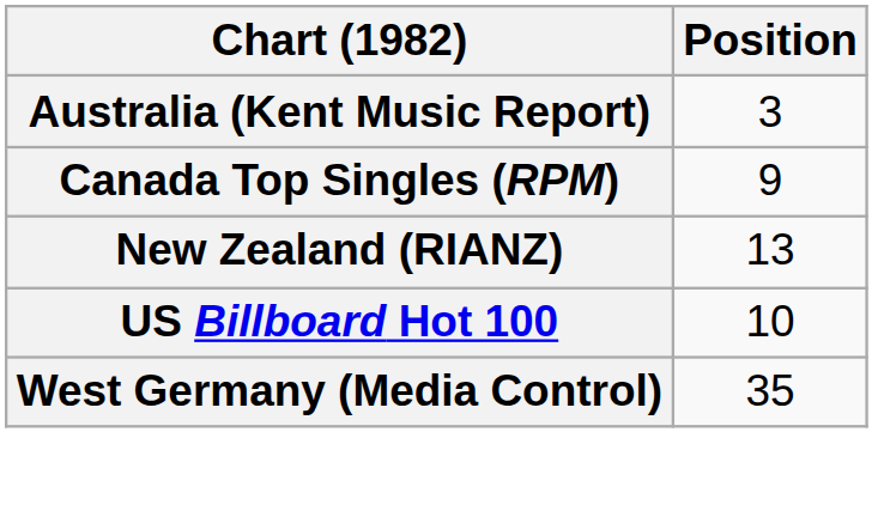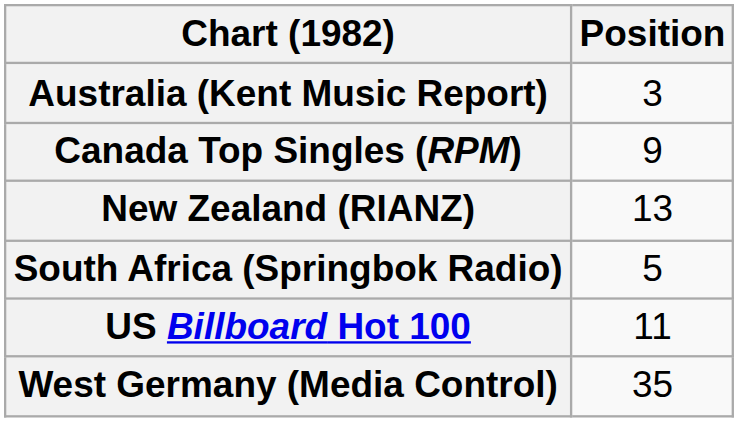 <table class="wikitable sortable plainrowheaders" style="text-align:center;">
 <tr>
 <th scope="col">Chart (1982)</th>
 <th scope="col">Position</th>
 </tr>
 <tr>
 <th scope="row">Australia (Kent Music Report)</th>
 <td>3</td>
 </tr>
 <tr>
 <th scope="row">Canada Top Singles (<em>RPM</em>)</th>
 <td>9</td>
 </tr>
 <tr>
 <th scope="row">New Zealand (RIANZ)</th>
 <td>13</td>
 </tr>
 <tr>
+<th scope="row">South Africa (Springbok Radio)</th>
+<td>5</td>
+</tr>
+<tr>
 <th scope="row">US <a href='#'><em>Billboard</em> Hot 100</a></th>
-<td>10</td>
+<td>11</td>
 </tr>
 <tr>
 <th scope="row">West Germany (Media Control)</th>
 <td>35</td>
 </tr>
 </table>
